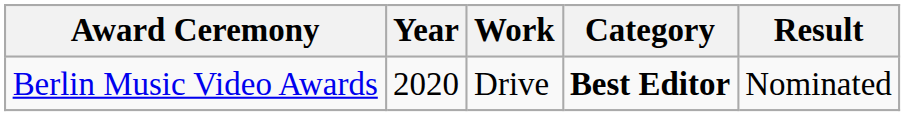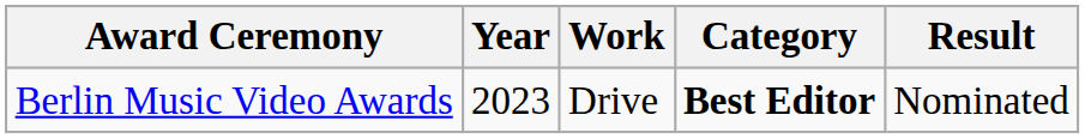 <table class="wikitable">
 <tr>
 <th>Award Ceremony</th>
 <th>Year</th>
 <th>Work</th>
 <th>Category</th>
 <th>Result</th>
 </tr>
 <tr>
 <td><a href='#'>Berlin Music Video Awards</a></td>
-<td>2020</td>
+<td>2023</td>
 <td>Drive</td>
 <td><strong>Best Editor</strong></td>
 <td>Nominated</td>
 </tr>
 </table>
